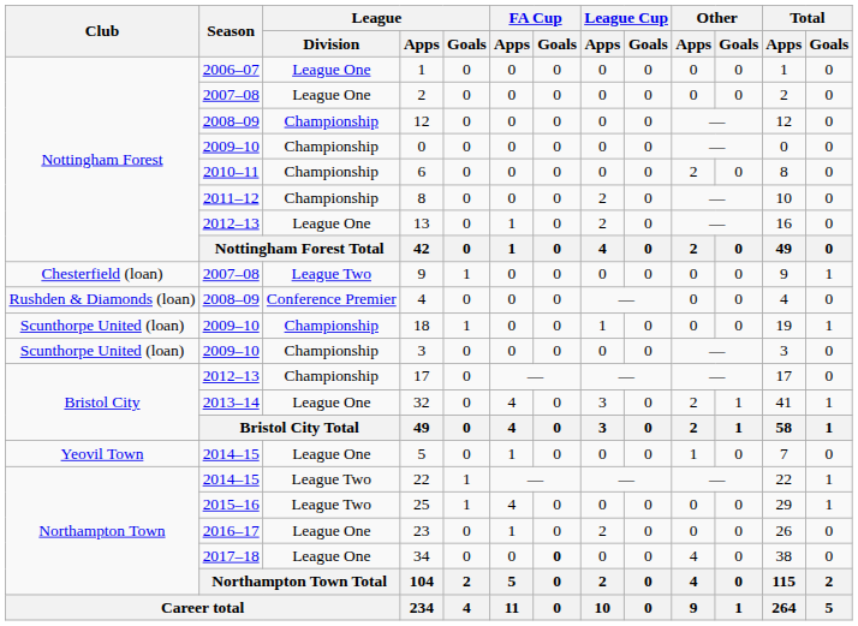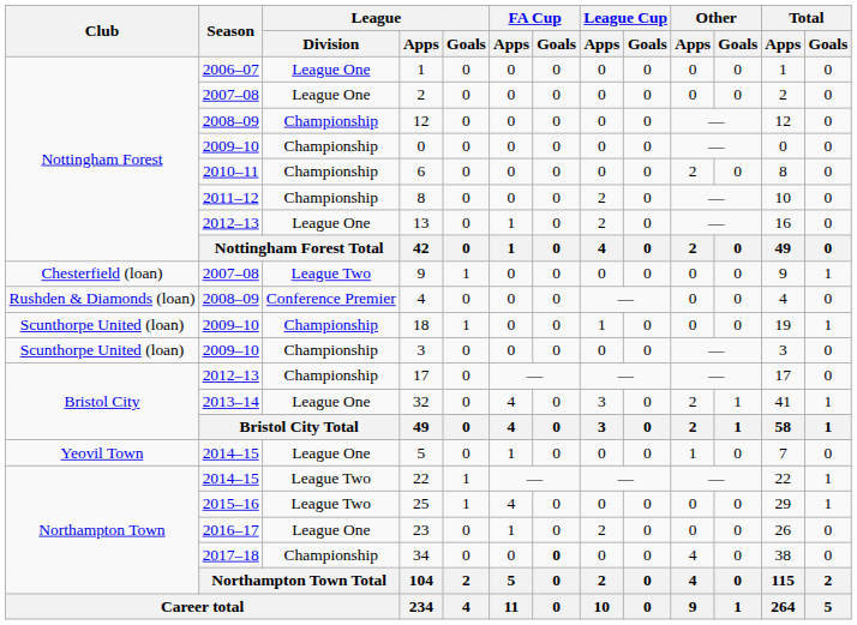 <table class=wikitable style="text-align: center">
 <tr>
 <th rowspan=2>Club</th>
 <th rowspan=2>Season</th>
 <th colspan=3>League</th>
 <th colspan=2><a href='#'>FA Cup</a></th>
 <th colspan=2><a href='#'>League Cup</a></th>
 <th colspan=2>Other</th>
 <th colspan=2>Total</th>
 </tr>
 <tr>
 <th>Division</th>
 <th>Apps</th>
 <th>Goals</th>
 <th>Apps</th>
 <th>Goals</th>
 <th>Apps</th>
 <th>Goals</th>
 <th>Apps</th>
 <th>Goals</th>
 <th>Apps</th>
 <th>Goals</th>
 </tr>
 <tr>
 <td rowspan=8><a href='#'>Nottingham Forest</a></td>
 <td><a href='#'>2006–07</a></td>
 <td><a href='#'>League One</a></td>
 <td>1</td>
 <td>0</td>
 <td>0</td>
 <td>0</td>
 <td>0</td>
 <td>0</td>
 <td>0</td>
 <td>0</td>
 <td>1</td>
 <td>0</td>
 </tr>
 <tr>
 <td><a href='#'>2007–08</a></td>
 <td>League One</td>
 <td>2</td>
 <td>0</td>
 <td>0</td>
 <td>0</td>
 <td>0</td>
 <td>0</td>
 <td>0</td>
 <td>0</td>
 <td>2</td>
 <td>0</td>
 </tr>
 <tr>
 <td><a href='#'>2008–09</a></td>
 <td><a href='#'>Championship</a></td>
 <td>12</td>
 <td>0</td>
 <td>0</td>
 <td>0</td>
 <td>0</td>
 <td>0</td>
 <td colspan=2>—</td>
 <td>12</td>
 <td>0</td>
 </tr>
 <tr>
 <td><a href='#'>2009–10</a></td>
 <td>Championship</td>
 <td>0</td>
 <td>0</td>
 <td>0</td>
 <td>0</td>
 <td>0</td>
 <td>0</td>
 <td colspan=2>—</td>
 <td>0</td>
 <td>0</td>
 </tr>
 <tr>
 <td><a href='#'>2010–11</a></td>
 <td>Championship</td>
 <td>6</td>
 <td>0</td>
 <td>0</td>
 <td>0</td>
 <td>0</td>
 <td>0</td>
 <td>2</td>
 <td>0</td>
 <td>8</td>
 <td>0</td>
 </tr>
 <tr>
 <td><a href='#'>2011–12</a></td>
 <td>Championship</td>
 <td>8</td>
 <td>0</td>
 <td>0</td>
 <td>0</td>
 <td>2</td>
 <td>0</td>
 <td colspan=2>—</td>
 <td>10</td>
 <td>0</td>
 </tr>
 <tr>
 <td><a href='#'>2012–13</a></td>
 <td>League One</td>
 <td>13</td>
 <td>0</td>
 <td>1</td>
 <td>0</td>
 <td>2</td>
 <td>0</td>
 <td colspan=2>—</td>
 <td>16</td>
 <td>0</td>
 </tr>
 <tr>
 <th colspan=2>Nottingham Forest Total</th>
 <th>42</th>
 <th>0</th>
 <th>1</th>
 <th>0</th>
 <th>4</th>
 <th>0</th>
 <th>2</th>
 <th>0</th>
 <th>49</th>
 <th>0</th>
 </tr>
 <tr>
 <td><a href='#'>Chesterfield</a> (loan)</td>
 <td><a href='#'>2007–08</a></td>
 <td><a href='#'>League Two</a></td>
 <td>9</td>
 <td>1</td>
 <td>0</td>
 <td>0</td>
 <td>0</td>
 <td>0</td>
 <td>0</td>
 <td>0</td>
 <td>9</td>
 <td>1</td>
 </tr>
 <tr>
 <td><a href='#'>Rushden & Diamonds</a> (loan)</td>
 <td><a href='#'>2008–09</a></td>
 <td><a href='#'>Conference Premier</a></td>
 <td>4</td>
 <td>0</td>
 <td>0</td>
 <td>0</td>
 <td colspan=2>—</td>
 <td>0</td>
 <td>0</td>
 <td>4</td>
 <td>0</td>
 </tr>
 <tr>
 <td><a href='#'>Scunthorpe United</a> (loan)</td>
 <td><a href='#'>2009–10</a></td>
 <td><a href='#'>Championship</a></td>
 <td>18</td>
 <td>1</td>
 <td>0</td>
 <td>0</td>
 <td>1</td>
 <td>0</td>
 <td>0</td>
 <td>0</td>
 <td>19</td>
 <td>1</td>
 </tr>
 <tr>
 <td><a href='#'>Scunthorpe United</a> (loan)</td>
 <td><a href='#'>2009–10</a></td>
 <td>Championship</td>
 <td>3</td>
 <td>0</td>
 <td>0</td>
 <td>0</td>
 <td>0</td>
 <td>0</td>
 <td colspan=2>—</td>
 <td>3</td>
 <td>0</td>
 </tr>
 <tr>
 <td rowspan=3><a href='#'>Bristol City</a></td>
 <td><a href='#'>2012–13</a></td>
 <td>Championship</td>
 <td>17</td>
 <td>0</td>
 <td colspan=2>—</td>
 <td colspan=2>—</td>
 <td colspan=2>—</td>
 <td>17</td>
 <td>0</td>
 </tr>
 <tr>
 <td><a href='#'>2013–14</a></td>
 <td>League One</td>
 <td>32</td>
 <td>0</td>
 <td>4</td>
 <td>0</td>
 <td>3</td>
 <td>0</td>
 <td>2</td>
 <td>1</td>
 <td>41</td>
 <td>1</td>
 </tr>
 <tr>
 <th colspan=2>Bristol City Total</th>
 <th>49</th>
 <th>0</th>
 <th>4</th>
 <th>0</th>
 <th>3</th>
 <th>0</th>
 <th>2</th>
 <th>1</th>
 <th>58</th>
 <th>1</th>
 </tr>
 <tr>
 <td><a href='#'>Yeovil Town</a></td>
 <td><a href='#'>2014–15</a></td>
 <td>League One</td>
 <td>5</td>
 <td>0</td>
 <td>1</td>
 <td>0</td>
 <td>0</td>
 <td>0</td>
 <td>1</td>
 <td>0</td>
 <td>7</td>
 <td>0</td>
 </tr>
 <tr>
 <td rowspan=5><a href='#'>Northampton Town</a></td>
 <td><a href='#'>2014–15</a></td>
 <td>League Two</td>
 <td>22</td>
 <td>1</td>
 <td colspan=2>—</td>
 <td colspan=2>—</td>
 <td colspan=2>—</td>
 <td>22</td>
 <td>1</td>
 </tr>
 <tr>
 <td><a href='#'>2015–16</a></td>
 <td>League Two</td>
 <td>25</td>
 <td>1</td>
 <td>4</td>
 <td>0</td>
 <td>0</td>
 <td>0</td>
 <td>0</td>
 <td>0</td>
 <td>29</td>
 <td>1</td>
 </tr>
 <tr>
 <td><a href='#'>2016–17</a></td>
 <td>League One</td>
 <td>23</td>
 <td>0</td>
 <td>1</td>
 <td>0</td>
 <td>2</td>
 <td>0</td>
 <td>0</td>
 <td>0</td>
 <td>26</td>
 <td>0</td>
 </tr>
 <tr>
 <td><a href='#'>2017–18</a></td>
-<td>League One</td>
+<td>Championship</td>
 <td>34</td>
 <td>0</td>
 <td>0</td>
 <td><strong>0</strong></td>
 <td>0</td>
 <td>0</td>
 <td>4</td>
 <td>0</td>
 <td>38</td>
 <td>0</td>
 </tr>
 <tr>
 <th colspan=2>Northampton Town Total</th>
 <th>104</th>
 <th>2</th>
 <th>5</th>
 <th>0</th>
 <th>2</th>
 <th>0</th>
 <th>4</th>
 <th>0</th>
 <th>115</th>
 <th>2</th>
 </tr>
 <tr>
 <th colspan=3>Career total</th>
 <th>234</th>
 <th>4</th>
 <th>11</th>
 <th>0</th>
 <th>10</th>
 <th>0</th>
 <th>9</th>
 <th>1</th>
 <th>264</th>
 <th>5</th>
 </tr>
 </table>
